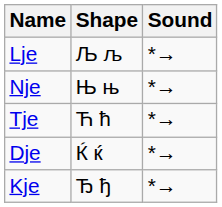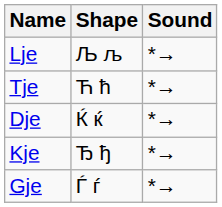 <table class=wikitable>
 <tr>
 <th>Name</th>
 <th>Shape</th>
 <th>Sound</th>
 </tr>
 <tr>
 <td><a href='#'>Lje</a></td>
 <td>Љ љ</td>
-<td>*→</td>
-</tr>
-<tr>
-<td><a href='#'>Nje</a></td>
-<td>Њ њ</td>
 <td>*→</td>
 </tr>
 <tr>
 <td><a href='#'>Tje</a></td>
 <td>Ћ ћ</td>
 <td>*→</td>
 </tr>
 <tr>
 <td><a href='#'>Dje</a></td>
 <td>Ќ ќ</td>
 <td>*→</td>
 </tr>
 <tr>
 <td><a href='#'>Kje</a></td>
 <td>Ђ ђ</td>
 <td>*→</td>
 </tr>
+<tr>
+<td><a href='#'>Gje</a></td>
+<td>Ѓ ѓ</td>
+<td>*→</td>
+</tr>
 </table>
